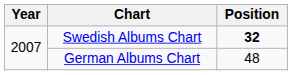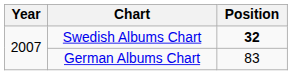 <table class="wikitable" width="330px">
 <tr>
 <th align="center">Year</th>
 <th align="center">Chart</th>
 <th align="center">Position</th>
 </tr>
 <tr>
 <td align="center" rowspan="2">2007</td>
 <td align="center"><a href='#'>Swedish Albums Chart</a></td>
 <td align="center"><strong>32</strong></td>
 </tr>
 <tr>
 <td align="center"><a href='#'>German Albums Chart</a></td>
-<td align="center">48</td>
+<td align="center">83</td>
 </tr>
 </table>
